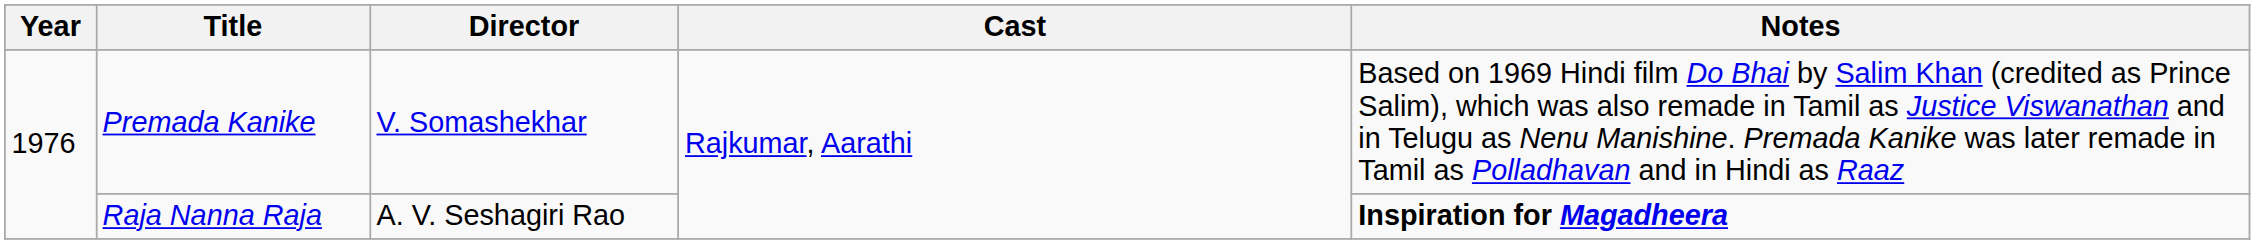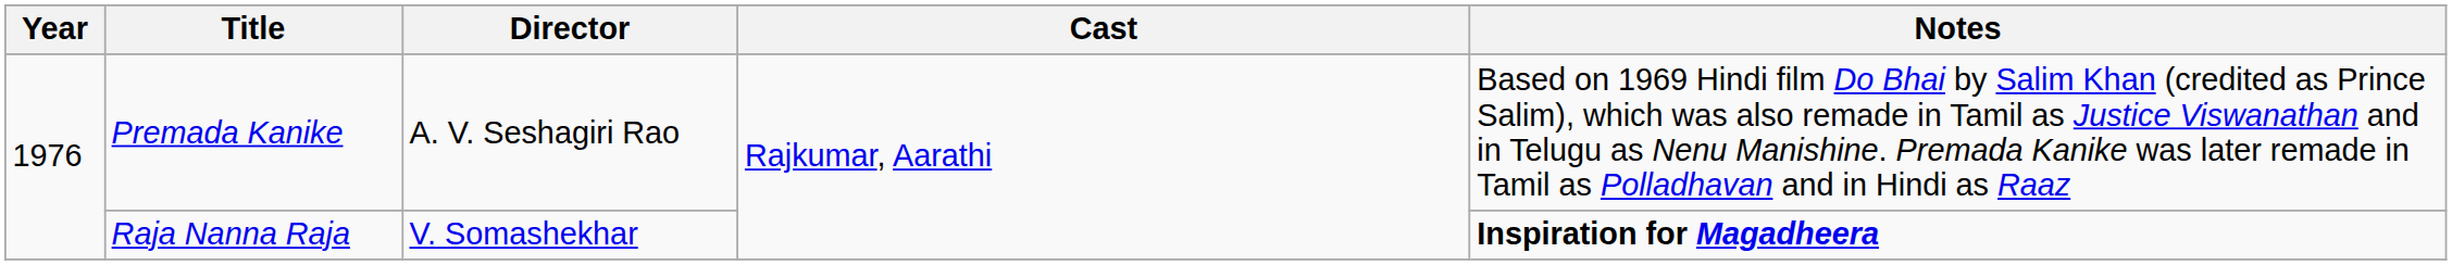 <table class="wikitable sortable">
 <tr>
 <th scope="col">Year</th>
 <th scope="col">Title</th>
 <th scope="col">Director</th>
 <th scope="col" width="30%">Cast</th>
 <th scope="col" class="unsortable" width="40%">Notes</th>
 </tr>
 <tr>
 <td rowspan="2">1976</td>
 <td><em><a href='#'>Premada Kanike</a></em></td>
-<td><a href='#'>V. Somashekhar</a></td>
+<td>A. V. Seshagiri Rao</td>
 <td rowspan="2"><a href='#'>Rajkumar</a>, <a href='#'>Aarathi</a></td>
 <td>Based on 1969 Hindi film <em><a href='#'>Do Bhai</a></em> by <a href='#'>Salim Khan</a> (credited as Prince Salim), which was also remade in Tamil as <em><a href='#'>Justice Viswanathan</a></em> and in Telugu as <em>Nenu Manishine</em>. <em>Premada Kanike</em> was later remade in Tamil as <em><a href='#'>Polladhavan</a></em> and in Hindi as <em><a href='#'>Raaz</a></em></td>
 </tr>
 <tr>
 <td><em><a href='#'>Raja Nanna Raja</a></em></td>
-<td>A. V. Seshagiri Rao</td>
+<td><a href='#'>V. Somashekhar</a></td>
 <td><strong>Inspiration for <em><a href='#'>Magadheera</a></em></strong></td>
 </tr>
 </table>
